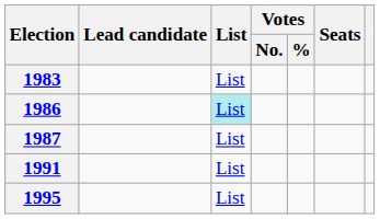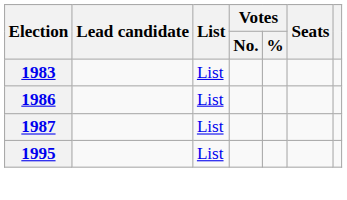 <table class="wikitable" style="text-align:right">
 <tr>
 <th rowspan=2 scope="col">Election</th>
 <th rowspan=2 scope="col">Lead candidate</th>
 <th rowspan=2 scope="col">List</th>
 <th colspan=2 scope="col">Votes</th>
 <th rowspan=2 scope="col">Seats</th>
 <th scope="col" rowspan=2 class="unsortable"></th>
 </tr>
 <tr>
 <th>No.</th>
 <th>%</th>
 </tr>
 <tr>
 <th scope="row"><a href='#'>1983</a></th>
 <td align="left"></td>
 <td align="left"><a href='#'>List</a></td>
 <td></td>
 <td></td>
 <td></td>
 <td align="left"></td>
 </tr>
 <tr>
 <th scope="row"><a href='#'>1986</a></th>
 <td align="left"></td>
-<td align="left" style="background: paleturquoise;"><a href='#'>List</a></td>
+<td align="left"><a href='#'>List</a></td>
 <td></td>
 <td></td>
 <td></td>
 <td align="left"></td>
 </tr>
 <tr>
 <th scope="row"><a href='#'>1987</a></th>
-<td align="left"></td>
-<td align="left"><a href='#'>List</a></td>
-<td></td>
-<td></td>
-<td></td>
-<td align="left"></td>
-</tr>
-<tr>
-<th scope="row"><a href='#'>1991</a></th>
 <td align="left"></td>
 <td align="left"><a href='#'>List</a></td>
 <td></td>
 <td></td>
 <td></td>
 <td align="left"></td>
 </tr>
 <tr>
 <th scope="row"><a href='#'>1995</a></th>
 <td align="left"></td>
 <td align="left"><a href='#'>List</a></td>
 <td></td>
 <td></td>
 <td></td>
 <td align="left"></td>
 </tr>
 </table>
